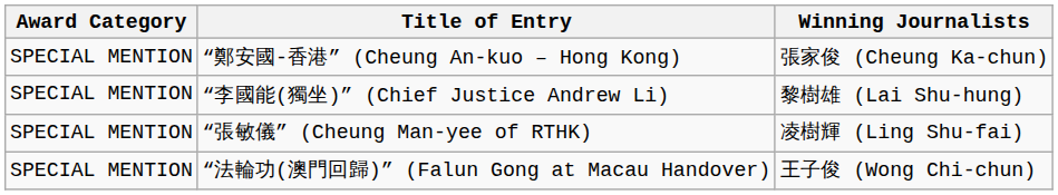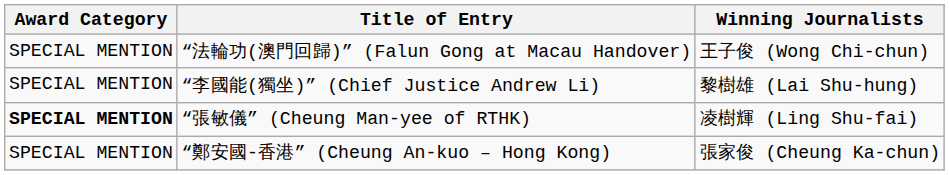 <table class="wikitable">
 <tr>
 <th>Award Category</th>
 <th>Title of Entry</th>
 <th>Winning Journalists</th>
 </tr>
 <tr>
 <td>SPECIAL MENTION</td>
-<td>“鄭安國-香港” (Cheung An-kuo – Hong Kong)</td>
-<td>張家俊 (Cheung Ka-chun)</td>
+<td>“法輪功(澳門回歸)” (Falun Gong at Macau Handover)</td>
+<td>王子俊 (Wong Chi-chun)</td>
 </tr>
 <tr>
 <td>SPECIAL MENTION</td>
 <td>“李國能(獨坐)” (Chief Justice Andrew Li)</td>
 <td>黎樹雄 (Lai Shu-hung)</td>
 </tr>
 <tr>
-<td>SPECIAL MENTION</td>
+<td><strong>SPECIAL MENTION</strong></td>
 <td>“張敏儀” (Cheung Man-yee of RTHK)</td>
 <td>凌樹輝 (Ling Shu-fai)</td>
 </tr>
 <tr>
 <td>SPECIAL MENTION</td>
-<td>“法輪功(澳門回歸)” (Falun Gong at Macau Handover)</td>
-<td>王子俊 (Wong Chi-chun)</td>
+<td>“鄭安國-香港” (Cheung An-kuo – Hong Kong)</td>
+<td>張家俊 (Cheung Ka-chun)</td>
 </tr>
 </table>
